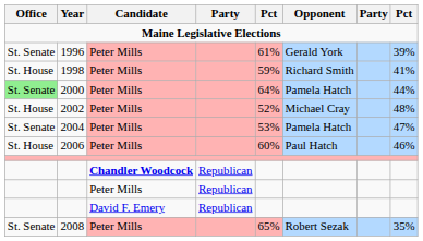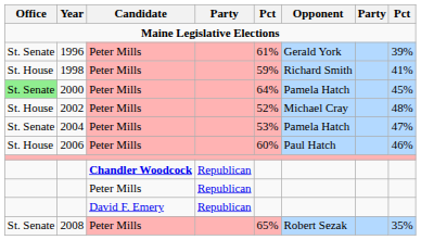 <table class="wikitable">
 <tr>
 <th>Office</th>
 <th>Year</th>
 <th>Candidate</th>
 <th>Party</th>
 <th>Pct</th>
 <th>Opponent</th>
 <th>Party</th>
 <th>Pct</th>
 </tr>
 <tr>
 <td colspan=8 style="text-align:center;"><strong>Maine Legislative Elections</strong></td>
 </tr>
 <tr>
 <td>St. Senate</td>
 <td>1996</td>
 <td bgcolor=#FFB3B3>Peter Mills</td>
 <td bgcolor=#FFB3B3></td>
 <td bgcolor=#FFB3B3>61%</td>
 <td bgcolor=#B3D9FF>Gerald York</td>
 <td bgcolor=#B3D9FF></td>
 <td bgcolor=#B3D9FF>39%</td>
 </tr>
 <tr>
 <td>St. House</td>
 <td>1998</td>
 <td bgcolor=#FFB3B3>Peter Mills</td>
 <td bgcolor=#FFB3B3></td>
 <td bgcolor=#FFB3B3>59%</td>
 <td bgcolor=#B3D9FF>Richard Smith</td>
 <td bgcolor=#B3D9FF></td>
 <td bgcolor=#B3D9FF>41%</td>
 </tr>
 <tr>
 <td style="background: lightgreen;">St. Senate</td>
 <td>2000</td>
 <td bgcolor=#FFB3B3>Peter Mills</td>
 <td bgcolor=#FFB3B3></td>
 <td bgcolor=#FFB3B3>64%</td>
 <td bgcolor=#B3D9FF>Pamela Hatch</td>
 <td bgcolor=#B3D9FF></td>
-<td bgcolor=#B3D9FF>44%</td>
+<td bgcolor=#B3D9FF>45%</td>
 </tr>
 <tr>
 <td>St. House</td>
 <td>2002</td>
 <td bgcolor=#FFB3B3>Peter Mills</td>
 <td bgcolor=#FFB3B3></td>
 <td bgcolor=#FFB3B3>52%</td>
 <td bgcolor=#B3D9FF>Michael Cray</td>
 <td bgcolor=#B3D9FF></td>
 <td bgcolor=#B3D9FF>48%</td>
 </tr>
 <tr>
 <td>St. Senate</td>
 <td>2004</td>
 <td bgcolor=#FFB3B3>Peter Mills</td>
 <td bgcolor=#FFB3B3></td>
 <td bgcolor=#FFB3B3>53%</td>
 <td bgcolor=#B3D9FF>Pamela Hatch</td>
 <td bgcolor=#B3D9FF></td>
 <td bgcolor=#B3D9FF>47%</td>
 </tr>
 <tr>
 <td>St. House</td>
 <td>2006</td>
 <td bgcolor=#FFB3B3>Peter Mills</td>
 <td bgcolor=#FFB3B3></td>
 <td bgcolor=#FFB3B3>60%</td>
 <td bgcolor=#B3D9FF>Paul Hatch</td>
 <td bgcolor=#B3D9FF></td>
 <td bgcolor=#B3D9FF>46%</td>
 </tr>
 <tr>
 <td bgcolor=#FFB3B3 colspan=8></td>
 </tr>
 <tr>
 <td></td>
 <td></td>
 <td><strong><a href='#'>Chandler Woodcock</a></strong></td>
 <td><a href='#'>Republican</a></td>
 <td></td>
 <td></td>
 <td></td>
 <td></td>
 </tr>
 <tr>
 <td></td>
 <td></td>
 <td>Peter Mills</td>
 <td><a href='#'>Republican</a></td>
 <td></td>
 <td></td>
 <td></td>
 <td></td>
 </tr>
 <tr>
 <td></td>
 <td></td>
 <td><a href='#'>David F. Emery</a></td>
 <td><a href='#'>Republican</a></td>
 <td></td>
 <td></td>
 <td></td>
 <td></td>
 </tr>
 <tr>
 <td>St. Senate</td>
 <td>2008</td>
 <td bgcolor=#FFB3B3>Peter Mills</td>
 <td bgcolor=#FFB3B3></td>
 <td bgcolor=#FFB3B3>65%</td>
 <td bgcolor=#B3D9FF>Robert Sezak</td>
 <td bgcolor=#B3D9FF></td>
 <td bgcolor=#B3D9FF>35%</td>
 </tr>
 </table>
